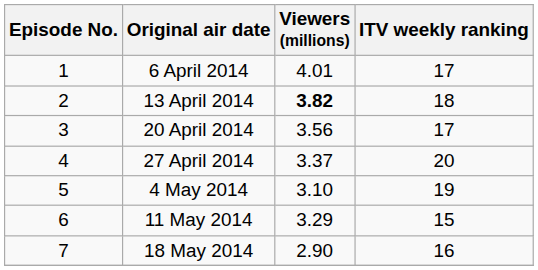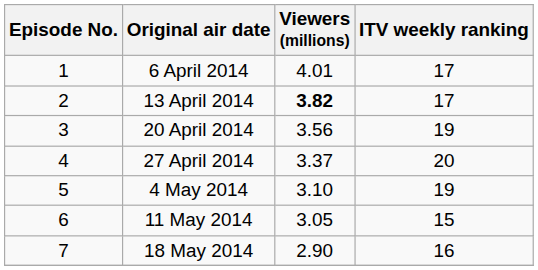 <table class="wikitable" style="text-align:center;">
 <tr>
 <th>Episode No.</th>
 <th>Original air date</th>
 <th>Viewers<br><small>(millions)</small></th>
 <th>ITV weekly ranking</th>
 </tr>
 <tr>
 <td>1</td>
 <td>6 April 2014</td>
 <td>4.01</td>
 <td>17</td>
 </tr>
 <tr>
 <td>2</td>
 <td>13 April 2014</td>
 <td><strong>3.82</strong></td>
-<td>18</td>
+<td>17</td>
 </tr>
 <tr>
 <td>3</td>
 <td>20 April 2014</td>
 <td>3.56</td>
-<td>17</td>
+<td>19</td>
 </tr>
 <tr>
 <td>4</td>
 <td>27 April 2014</td>
 <td>3.37</td>
 <td>20</td>
 </tr>
 <tr>
 <td>5</td>
 <td>4 May 2014</td>
 <td>3.10</td>
 <td>19</td>
 </tr>
 <tr>
 <td>6</td>
 <td>11 May 2014</td>
-<td>3.29</td>
+<td>3.05</td>
 <td>15</td>
 </tr>
 <tr>
 <td>7</td>
 <td>18 May 2014</td>
 <td>2.90</td>
 <td>16</td>
 </tr>
 <tr>
 </tr>
 </table>
